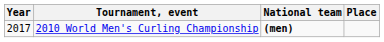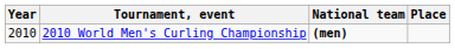 <table class="wikitable">
 <tr>
 <th scope="col">Year</th>
 <th scope="col">Tournament, event</th>
 <th scope="col">National team</th>
 <th scope="col">Place</th>
 </tr>
 <tr>
-<td>2017</td>
+<td>2010</td>
 <td><a href='#'>2010 World Men's Curling Championship</a></td>
 <td><strong> (men)</strong></td>
 <td></td>
 </tr>
 </table>
